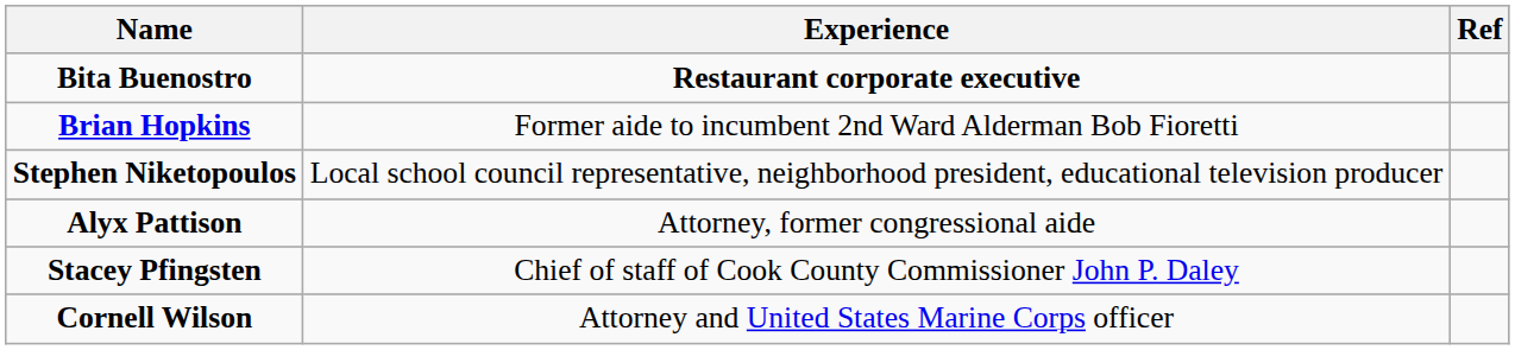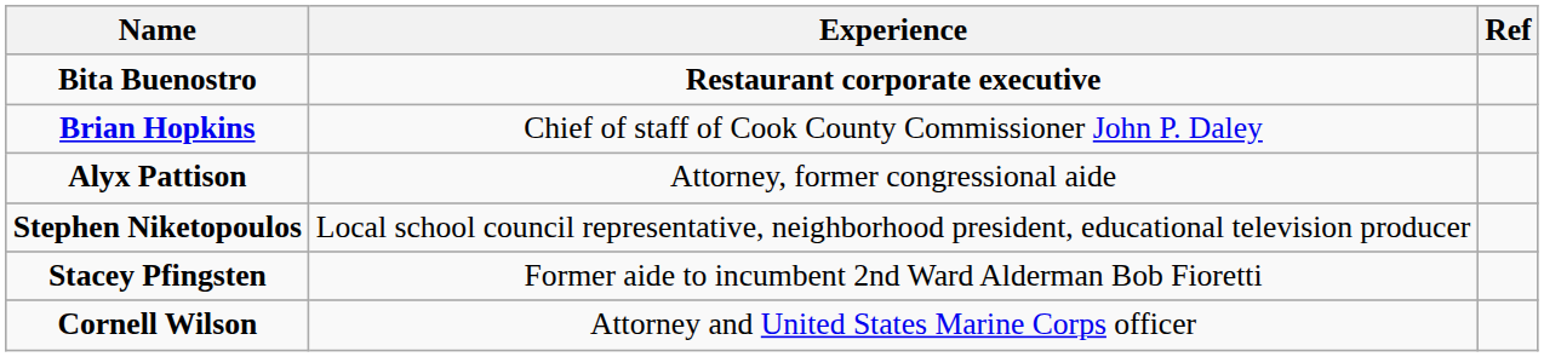 <table class="wikitable" style="text-align:center">
 <tr>
 <th>Name</th>
 <th>Experience</th>
 <th>Ref</th>
 </tr>
 <tr>
 <td><strong>Bita Buenostro</strong></td>
 <td><strong>Restaurant corporate executive</strong></td>
 <td></td>
 </tr>
 <tr>
 <td><strong><a href='#'>Brian Hopkins</a></strong></td>
-<td>Former aide to incumbent 2nd Ward Alderman Bob Fioretti</td>
+<td>Chief of staff of Cook County Commissioner <a href='#'>John P. Daley</a></td>
+<td></td>
+</tr>
+<tr>
+<td><strong>Alyx Pattison</strong></td>
+<td>Attorney, former congressional aide</td>
 <td></td>
 </tr>
 <tr>
 <td><strong>Stephen Niketopoulos</strong></td>
 <td>Local school council representative, neighborhood president, educational television producer</td>
 <td></td>
 </tr>
 <tr>
-<td><strong>Alyx Pattison</strong></td>
-<td>Attorney, former congressional aide</td>
-<td></td>
-</tr>
-<tr>
 <td><strong>Stacey Pfingsten</strong></td>
-<td>Chief of staff of Cook County Commissioner <a href='#'>John P. Daley</a></td>
+<td>Former aide to incumbent 2nd Ward Alderman Bob Fioretti</td>
 <td></td>
 </tr>
 <tr>
 <td><strong>Cornell Wilson</strong></td>
 <td>Attorney and <a href='#'>United States Marine Corps</a> officer</td>
 <td></td>
 </tr>
 </table>
